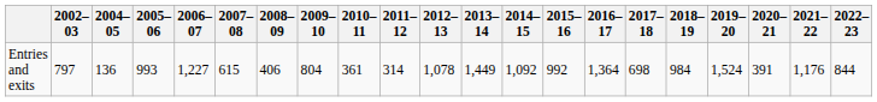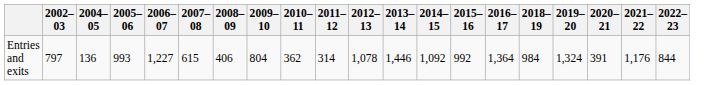 <table class="wikitable">
 <tr>
 <th></th>
 <th>2002–03</th>
 <th>2004–05</th>
 <th>2005–06</th>
 <th>2006–07</th>
 <th>2007–08</th>
 <th>2008–09</th>
 <th>2009–10</th>
 <th>2010–11</th>
 <th>2011–12</th>
 <th>2012–13</th>
 <th>2013–14</th>
 <th>2014–15</th>
 <th>2015–16</th>
 <th>2016–17</th>
-<th>2017–18</th>
 <th>2018–19</th>
 <th>2019–20</th>
 <th>2020–21</th>
 <th>2021–22</th>
 <th>2022–23</th>
 </tr>
 <tr>
 <td>Entries and exits</td>
 <td>797</td>
 <td>136</td>
 <td>993</td>
 <td>1,227</td>
 <td>615</td>
 <td>406</td>
 <td>804</td>
-<td>361</td>
+<td>362</td>
 <td>314</td>
 <td>1,078</td>
-<td>1,449</td>
+<td>1,446</td>
 <td>1,092</td>
 <td>992</td>
 <td>1,364</td>
-<td>698</td>
 <td>984</td>
-<td>1,524</td>
+<td>1,324</td>
 <td>391</td>
 <td>1,176</td>
 <td>844</td>
 </tr>
 </table>
